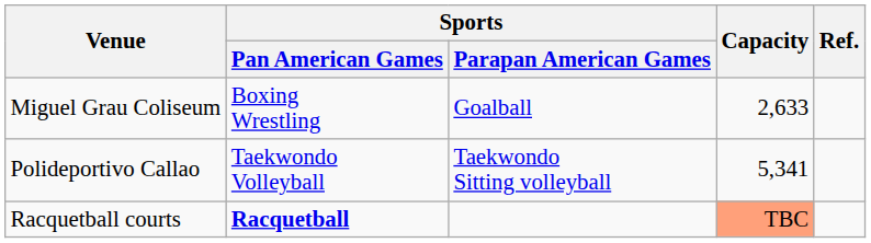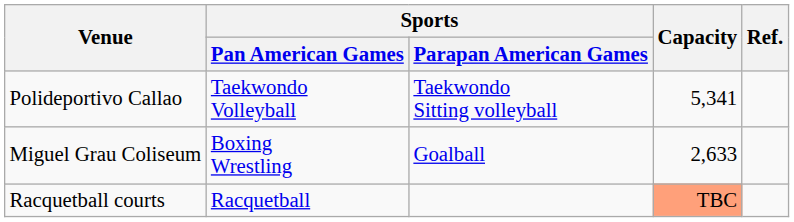 <table class="wikitable sortable">
 <tr>
 <th rowspan="2">Venue</th>
 <th colspan="2" class="unsortable">Sports</th>
 <th rowspan="2">Capacity</th>
 <th rowspan="2" class="unsortable">Ref.</th>
 </tr>
 <tr>
 <th><a href='#'>Pan American Games</a></th>
 <th><a href='#'>Parapan American Games</a></th>
 </tr>
 <tr>
+<td>Polideportivo Callao</td>
+<td><a href='#'>Taekwondo</a><br><a href='#'>Volleyball</a></td>
+<td><a href='#'>Taekwondo</a><br><a href='#'>Sitting volleyball</a></td>
+<td align="right">5,341</td>
+<td align=center></td>
+</tr>
+<tr>
 <td>Miguel Grau Coliseum</td>
 <td><a href='#'>Boxing</a><br><a href='#'>Wrestling</a></td>
 <td><a href='#'>Goalball</a></td>
 <td align="right">2,633</td>
 <td align=center></td>
 </tr>
 <tr>
-<td>Polideportivo Callao</td>
-<td><a href='#'>Taekwondo</a><br><a href='#'>Volleyball</a></td>
-<td><a href='#'>Taekwondo</a><br><a href='#'>Sitting volleyball</a></td>
-<td align="right">5,341</td>
-<td align=center></td>
-</tr>
-<tr>
 <td>Racquetball courts</td>
-<td><strong><a href='#'>Racquetball</a></strong></td>
+<td><a href='#'>Racquetball</a></td>
 <td></td>
 <td align="right" style="background: lightsalmon;">TBC</td>
 <td align=center></td>
 </tr>
 </table>
